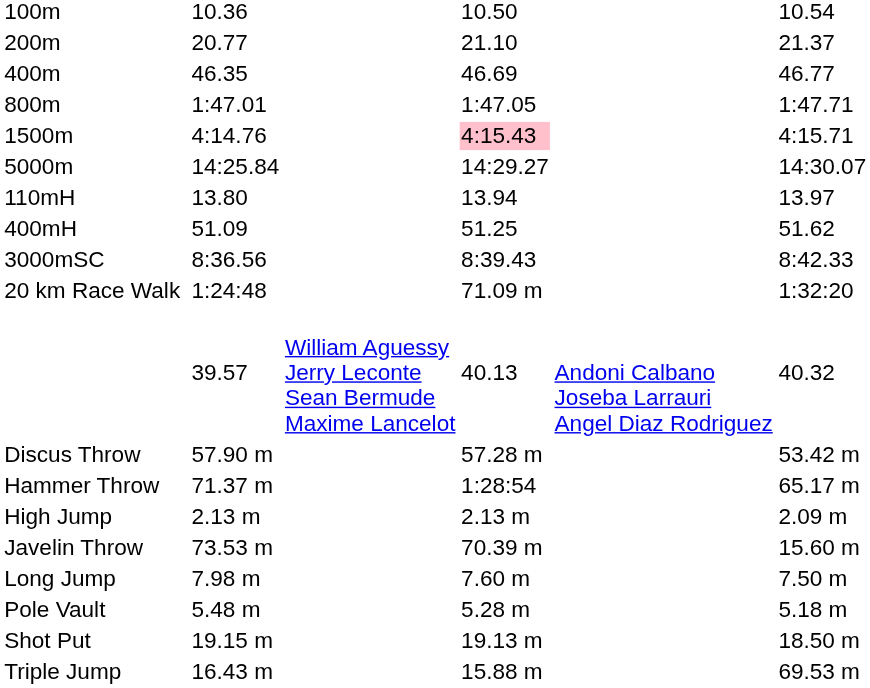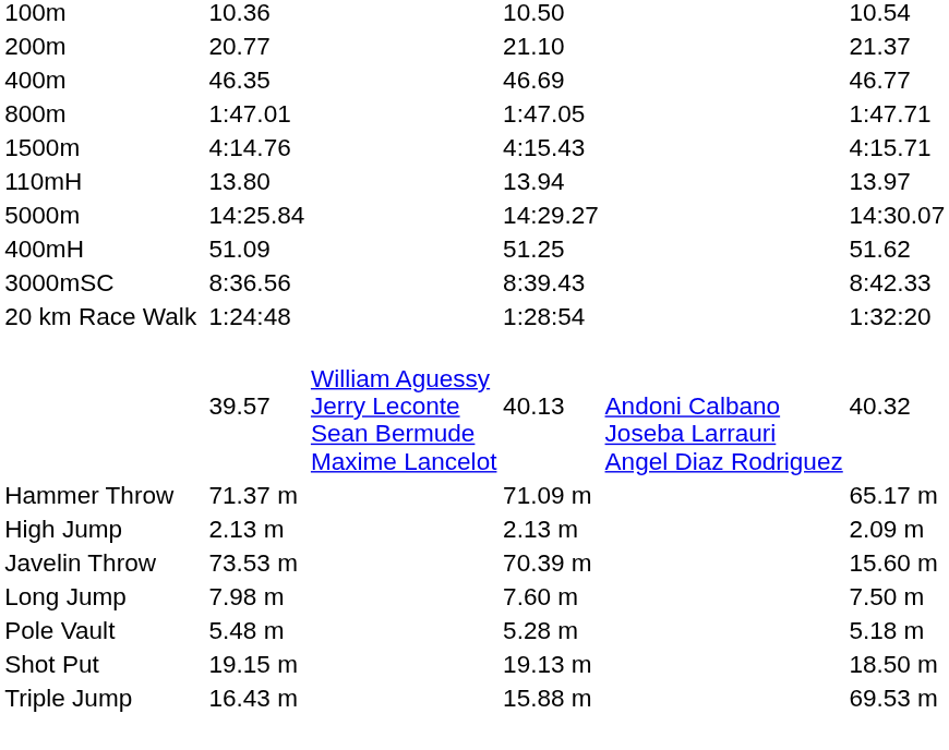 <table>
 <tr>
 <td>100m</td>
 <td></td>
 <td>10.36</td>
 <td></td>
 <td>10.50</td>
 <td></td>
 <td>10.54</td>
 </tr>
 <tr>
 <td>200m</td>
 <td></td>
 <td>20.77</td>
 <td></td>
 <td>21.10</td>
 <td></td>
 <td>21.37</td>
 </tr>
 <tr>
 <td>400m</td>
 <td></td>
 <td>46.35</td>
 <td></td>
 <td>46.69</td>
 <td></td>
 <td>46.77</td>
 </tr>
 <tr>
 <td>800m</td>
 <td></td>
 <td>1:47.01</td>
 <td></td>
 <td>1:47.05</td>
 <td></td>
 <td>1:47.71</td>
 </tr>
 <tr>
 <td>1500m</td>
 <td></td>
 <td>4:14.76</td>
 <td></td>
-<td style="background: pink;">4:15.43</td>
+<td>4:15.43</td>
 <td></td>
 <td>4:15.71</td>
+</tr>
+<tr>
+<td>110mH</td>
+<td></td>
+<td>13.80</td>
+<td></td>
+<td>13.94</td>
+<td></td>
+<td>13.97</td>
 </tr>
 <tr>
 <td>5000m</td>
 <td></td>
 <td>14:25.84</td>
 <td></td>
 <td>14:29.27</td>
 <td></td>
 <td>14:30.07</td>
-</tr>
-<tr>
-<td>110mH</td>
-<td></td>
-<td>13.80</td>
-<td></td>
-<td>13.94</td>
-<td></td>
-<td>13.97</td>
 </tr>
 <tr>
 <td>400mH</td>
 <td></td>
 <td>51.09</td>
 <td></td>
 <td>51.25</td>
 <td></td>
 <td>51.62</td>
 </tr>
 <tr>
 <td>3000mSC</td>
 <td></td>
 <td>8:36.56</td>
 <td></td>
 <td>8:39.43</td>
 <td></td>
 <td>8:42.33</td>
 </tr>
 <tr>
 <td>20 km Race Walk</td>
 <td></td>
 <td>1:24:48</td>
 <td></td>
-<td>71.09 m</td>
+<td>1:28:54</td>
 <td></td>
 <td>1:32:20</td>
 </tr>
 <tr>
 <td></td>
 <td><br><br><br><br></td>
 <td>39.57</td>
 <td><br><a href='#'>William Aguessy</a><br><a href='#'>Jerry Leconte</a><br><a href='#'>Sean Bermude</a><br><a href='#'>Maxime Lancelot</a></td>
 <td>40.13</td>
 <td><br><br><a href='#'>Andoni Calbano</a><br><a href='#'>Joseba Larrauri</a><br><a href='#'>Angel Diaz Rodriguez</a></td>
 <td>40.32</td>
 </tr>
 <tr>
-<td>Discus Throw</td>
-<td></td>
-<td>57.90 m</td>
-<td></td>
-<td>57.28 m</td>
-<td></td>
-<td>53.42 m</td>
-</tr>
-<tr>
 <td>Hammer Throw</td>
 <td></td>
 <td>71.37 m</td>
 <td></td>
-<td>1:28:54</td>
+<td>71.09 m</td>
 <td></td>
 <td>65.17 m</td>
 </tr>
 <tr>
 <td>High Jump</td>
 <td></td>
 <td>2.13 m</td>
 <td></td>
 <td>2.13 m</td>
 <td></td>
 <td>2.09 m</td>
 </tr>
 <tr>
 <td>Javelin Throw</td>
 <td></td>
 <td>73.53 m</td>
 <td></td>
 <td>70.39 m</td>
 <td></td>
 <td>15.60 m</td>
 </tr>
 <tr>
 <td>Long Jump</td>
 <td></td>
 <td>7.98 m</td>
 <td></td>
 <td>7.60 m</td>
 <td></td>
 <td>7.50 m</td>
 </tr>
 <tr>
 <td>Pole Vault</td>
 <td></td>
 <td>5.48 m</td>
 <td></td>
 <td>5.28 m</td>
 <td></td>
 <td>5.18 m</td>
 </tr>
 <tr>
 <td>Shot Put</td>
 <td></td>
 <td>19.15 m</td>
 <td></td>
 <td>19.13 m</td>
 <td></td>
 <td>18.50 m</td>
 </tr>
 <tr>
 <td>Triple Jump</td>
 <td></td>
 <td>16.43 m</td>
 <td></td>
 <td>15.88 m</td>
 <td></td>
 <td>69.53 m</td>
 </tr>
 </table>
